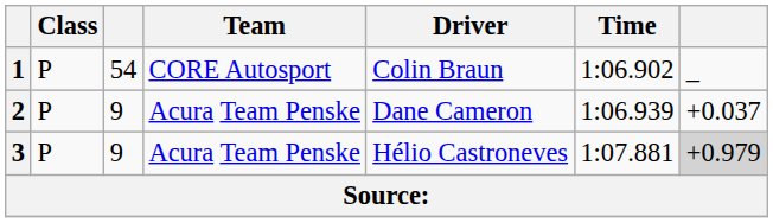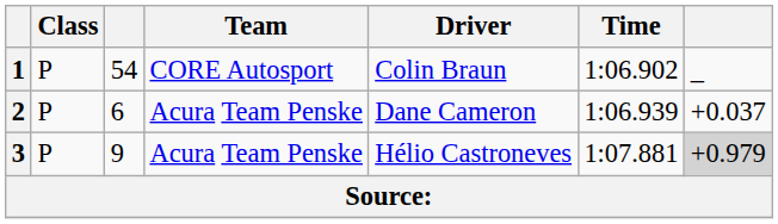 <table class="wikitable">
 <tr>
 <th scope="col"></th>
 <th scope="col">Class</th>
 <th scope="col"></th>
 <th scope="col">Team</th>
 <th scope="col">Driver</th>
 <th scope="col">Time</th>
 <th scope="col"></th>
 </tr>
 <tr>
 <th scope="row">1</th>
 <td>P</td>
 <td>54</td>
 <td><a href='#'>CORE Autosport</a></td>
 <td><a href='#'>Colin Braun</a></td>
 <td>1:06.902</td>
 <td>_</td>
 </tr>
 <tr>
 <th scope="row">2</th>
 <td>P</td>
-<td>9</td>
+<td>6</td>
 <td><a href='#'>Acura</a> <a href='#'>Team Penske</a></td>
 <td><a href='#'>Dane Cameron</a></td>
 <td>1:06.939</td>
 <td>+0.037</td>
 </tr>
 <tr>
 <th scope="row">3</th>
 <td>P</td>
 <td>9</td>
 <td><a href='#'>Acura</a> <a href='#'>Team Penske</a></td>
 <td><a href='#'>Hélio Castroneves</a></td>
 <td>1:07.881</td>
 <td style="background: lightgrey;">+0.979</td>
 </tr>
 <tr>
 <th colspan="7">Source:</th>
 </tr>
 <tr>
 </tr>
 </table>
